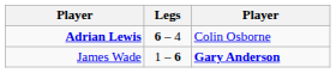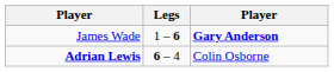 <table class=wikitable style="text-align:center">
 <tr>
 <th width=163>Player</th>
 <th width=50>Legs</th>
 <th width=163>Player</th>
 </tr>
 <tr align=left>
+<td align=right><a href='#'>James Wade</a> </td>
+<td align=center>1 – <strong>6</strong></td>
+<td> <strong><a href='#'>Gary Anderson</a></strong></td>
+</tr>
+<tr align=left>
 <td align=right><strong><a href='#'>Adrian Lewis</a></strong> </td>
 <td align=center><strong>6</strong> – 4</td>
 <td> <a href='#'>Colin Osborne</a></td>
 </tr>
-<tr align=left>
-<td align=right><a href='#'>James Wade</a> </td>
-<td align=center>1 – <strong>6</strong></td>
-<td> <strong><a href='#'>Gary Anderson</a></strong></td>
-</tr>
 </table>
